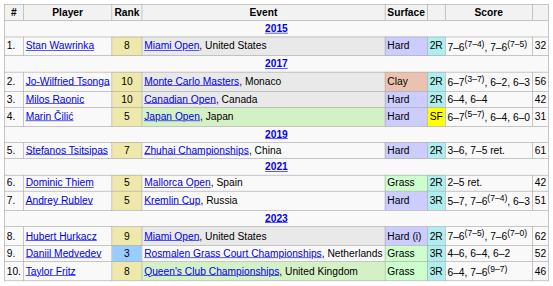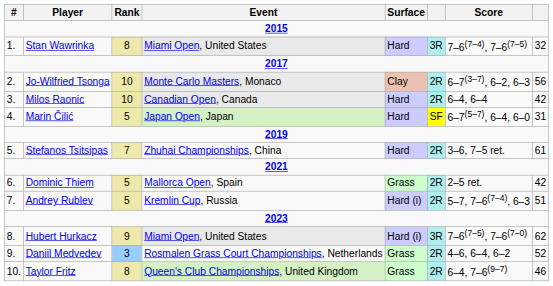 <table class="wikitable sortable">
 <tr>
 <th>#</th>
 <th>Player</th>
 <th>Rank</th>
 <th>Event</th>
 <th>Surface</th>
 <th></th>
 <th>Score</th>
 <th></th>
 </tr>
 <tr>
 <td align=center colspan=8><strong><a href='#'>2015</a></strong></td>
 </tr>
 <tr>
 <td>1.</td>
 <td> <a href='#'>Stan Wawrinka</a></td>
 <td align=center bgcolor=eee8aa>8</td>
 <td bgcolor=e9e9e9><a href='#'>Miami Open</a>, United States</td>
 <td bgcolor=ccccff>Hard</td>
-<td bgcolor=afeeee>2R</td>
+<td bgcolor=afeeee>3R</td>
 <td>7–6<sup>(7–4)</sup>, 7–6<sup>(7–5)</sup></td>
 <td align=center>32</td>
 </tr>
 <tr>
 <td align=center colspan=8><strong><a href='#'>2017</a></strong></td>
 </tr>
 <tr>
 <td>2.</td>
 <td> <a href='#'>Jo-Wilfried Tsonga</a></td>
 <td align=center bgcolor=eee8aa>10</td>
 <td bgcolor=e9e9e9><a href='#'>Monte Carlo Masters</a>, Monaco</td>
 <td bgcolor=ebc2af>Clay</td>
 <td bgcolor=afeeee>2R</td>
 <td>6–7<sup>(3–7)</sup>, 6–2, 6–3</td>
 <td align=center>56</td>
 </tr>
 <tr>
 <td>3.</td>
 <td> <a href='#'>Milos Raonic</a></td>
 <td align=center bgcolor=eee8aa>10</td>
 <td bgcolor=e9e9e9><a href='#'>Canadian Open</a>, Canada</td>
 <td bgcolor=ccccff>Hard</td>
 <td bgcolor=afeeee>2R</td>
 <td>6–4, 6–4</td>
 <td align=center>42</td>
 </tr>
 <tr>
 <td>4.</td>
 <td> <a href='#'>Marin Čilić</a></td>
 <td align=center bgcolor=eee8aa>5</td>
 <td bgcolor=d4f1c5><a href='#'>Japan Open</a>, Japan</td>
 <td bgcolor=ccccff>Hard</td>
 <td bgcolor=yellow>SF</td>
 <td>6–7<sup>(5–7)</sup>, 6–4, 6–0</td>
 <td align=center>31</td>
 </tr>
 <tr>
 <td align=center colspan=8><strong><a href='#'>2019</a></strong></td>
 </tr>
 <tr>
 <td>5.</td>
 <td> <a href='#'>Stefanos Tsitsipas</a></td>
 <td align=center bgcolor=eee8aa>7</td>
 <td><a href='#'>Zhuhai Championships</a>, China</td>
 <td bgcolor=ccccff>Hard</td>
 <td bgcolor=afeeee>2R</td>
 <td>3–6, 7–5 ret.</td>
 <td align=center>61</td>
 </tr>
 <tr>
 <td align=center colspan=8><strong><a href='#'>2021</a></strong></td>
 </tr>
 <tr>
 <td>6.</td>
 <td> <a href='#'>Dominic Thiem</a></td>
 <td align=center bgcolor=eee8aa>5</td>
 <td><a href='#'>Mallorca Open</a>, Spain</td>
 <td bgcolor=ccffcc>Grass</td>
 <td bgcolor=afeeee>2R</td>
 <td>2–5 ret.</td>
 <td align=center>42</td>
 </tr>
 <tr>
 <td>7.</td>
 <td> <a href='#'>Andrey Rublev</a></td>
 <td align=center bgcolor=eee8aa>5</td>
 <td><a href='#'>Kremlin Cup</a>, Russia</td>
-<td bgcolor=ccccff>Hard</td>
-<td bgcolor=afeeee>3R</td>
+<td bgcolor=ccccff>Hard (i)</td>
+<td bgcolor=afeeee>2R</td>
 <td>5–7, 7–6<sup>(7–4)</sup>, 6–3</td>
 <td align=center>51</td>
 </tr>
 <tr>
 <td align=center colspan=8><strong><a href='#'>2023</a></strong></td>
 </tr>
 <tr>
 <td>8.</td>
 <td> <a href='#'>Hubert Hurkacz</a></td>
 <td align=center bgcolor=eee8aa>9</td>
 <td bgcolor=e9e9e9><a href='#'>Miami Open</a>, United States</td>
 <td bgcolor=ccccff>Hard (i)</td>
-<td bgcolor=afeeee>2R</td>
+<td bgcolor=afeeee>3R</td>
 <td>7–6<sup>(7–5)</sup>, 7–6<sup>(7–0)</sup></td>
 <td align=center>62</td>
 </tr>
 <tr>
 <td>9.</td>
 <td> <a href='#'>Daniil Medvedev</a></td>
 <td align=center bgcolor=99ccff>3</td>
 <td><a href='#'>Rosmalen Grass Court Championships</a>, Netherlands</td>
 <td bgcolor=ccffcc>Grass</td>
-<td bgcolor=afeeee>3R</td>
+<td bgcolor=afeeee>2R</td>
 <td>4–6, 6–4, 6–2</td>
 <td align=center>52</td>
 </tr>
 <tr>
 <td>10.</td>
 <td> <a href='#'>Taylor Fritz</a></td>
 <td align=center bgcolor=eee8aa>8</td>
 <td bgcolor=d4f1c5><a href='#'>Queen's Club Championships</a>, United Kingdom</td>
 <td bgcolor=ccffcc>Grass</td>
-<td bgcolor=afeeee>3R</td>
+<td bgcolor=afeeee>2R</td>
 <td>6–4, 7–6<sup>(9–7)</sup></td>
 <td align=center>46</td>
 </tr>
 </table>
